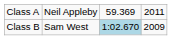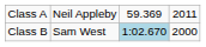 <table class="wikitable">
 <tr>
 <td>Class A</td>
 <td>Neil Appleby</td>
 <td align="center">59.369</td>
 <td align="center">2011</td>
 </tr>
 <tr>
 <td>Class B</td>
 <td>Sam West</td>
 <td align="center" style="background: lightblue;">1:02.670</td>
-<td align="center">2009</td>
+<td align="center">2000</td>
 </tr>
 </table>
